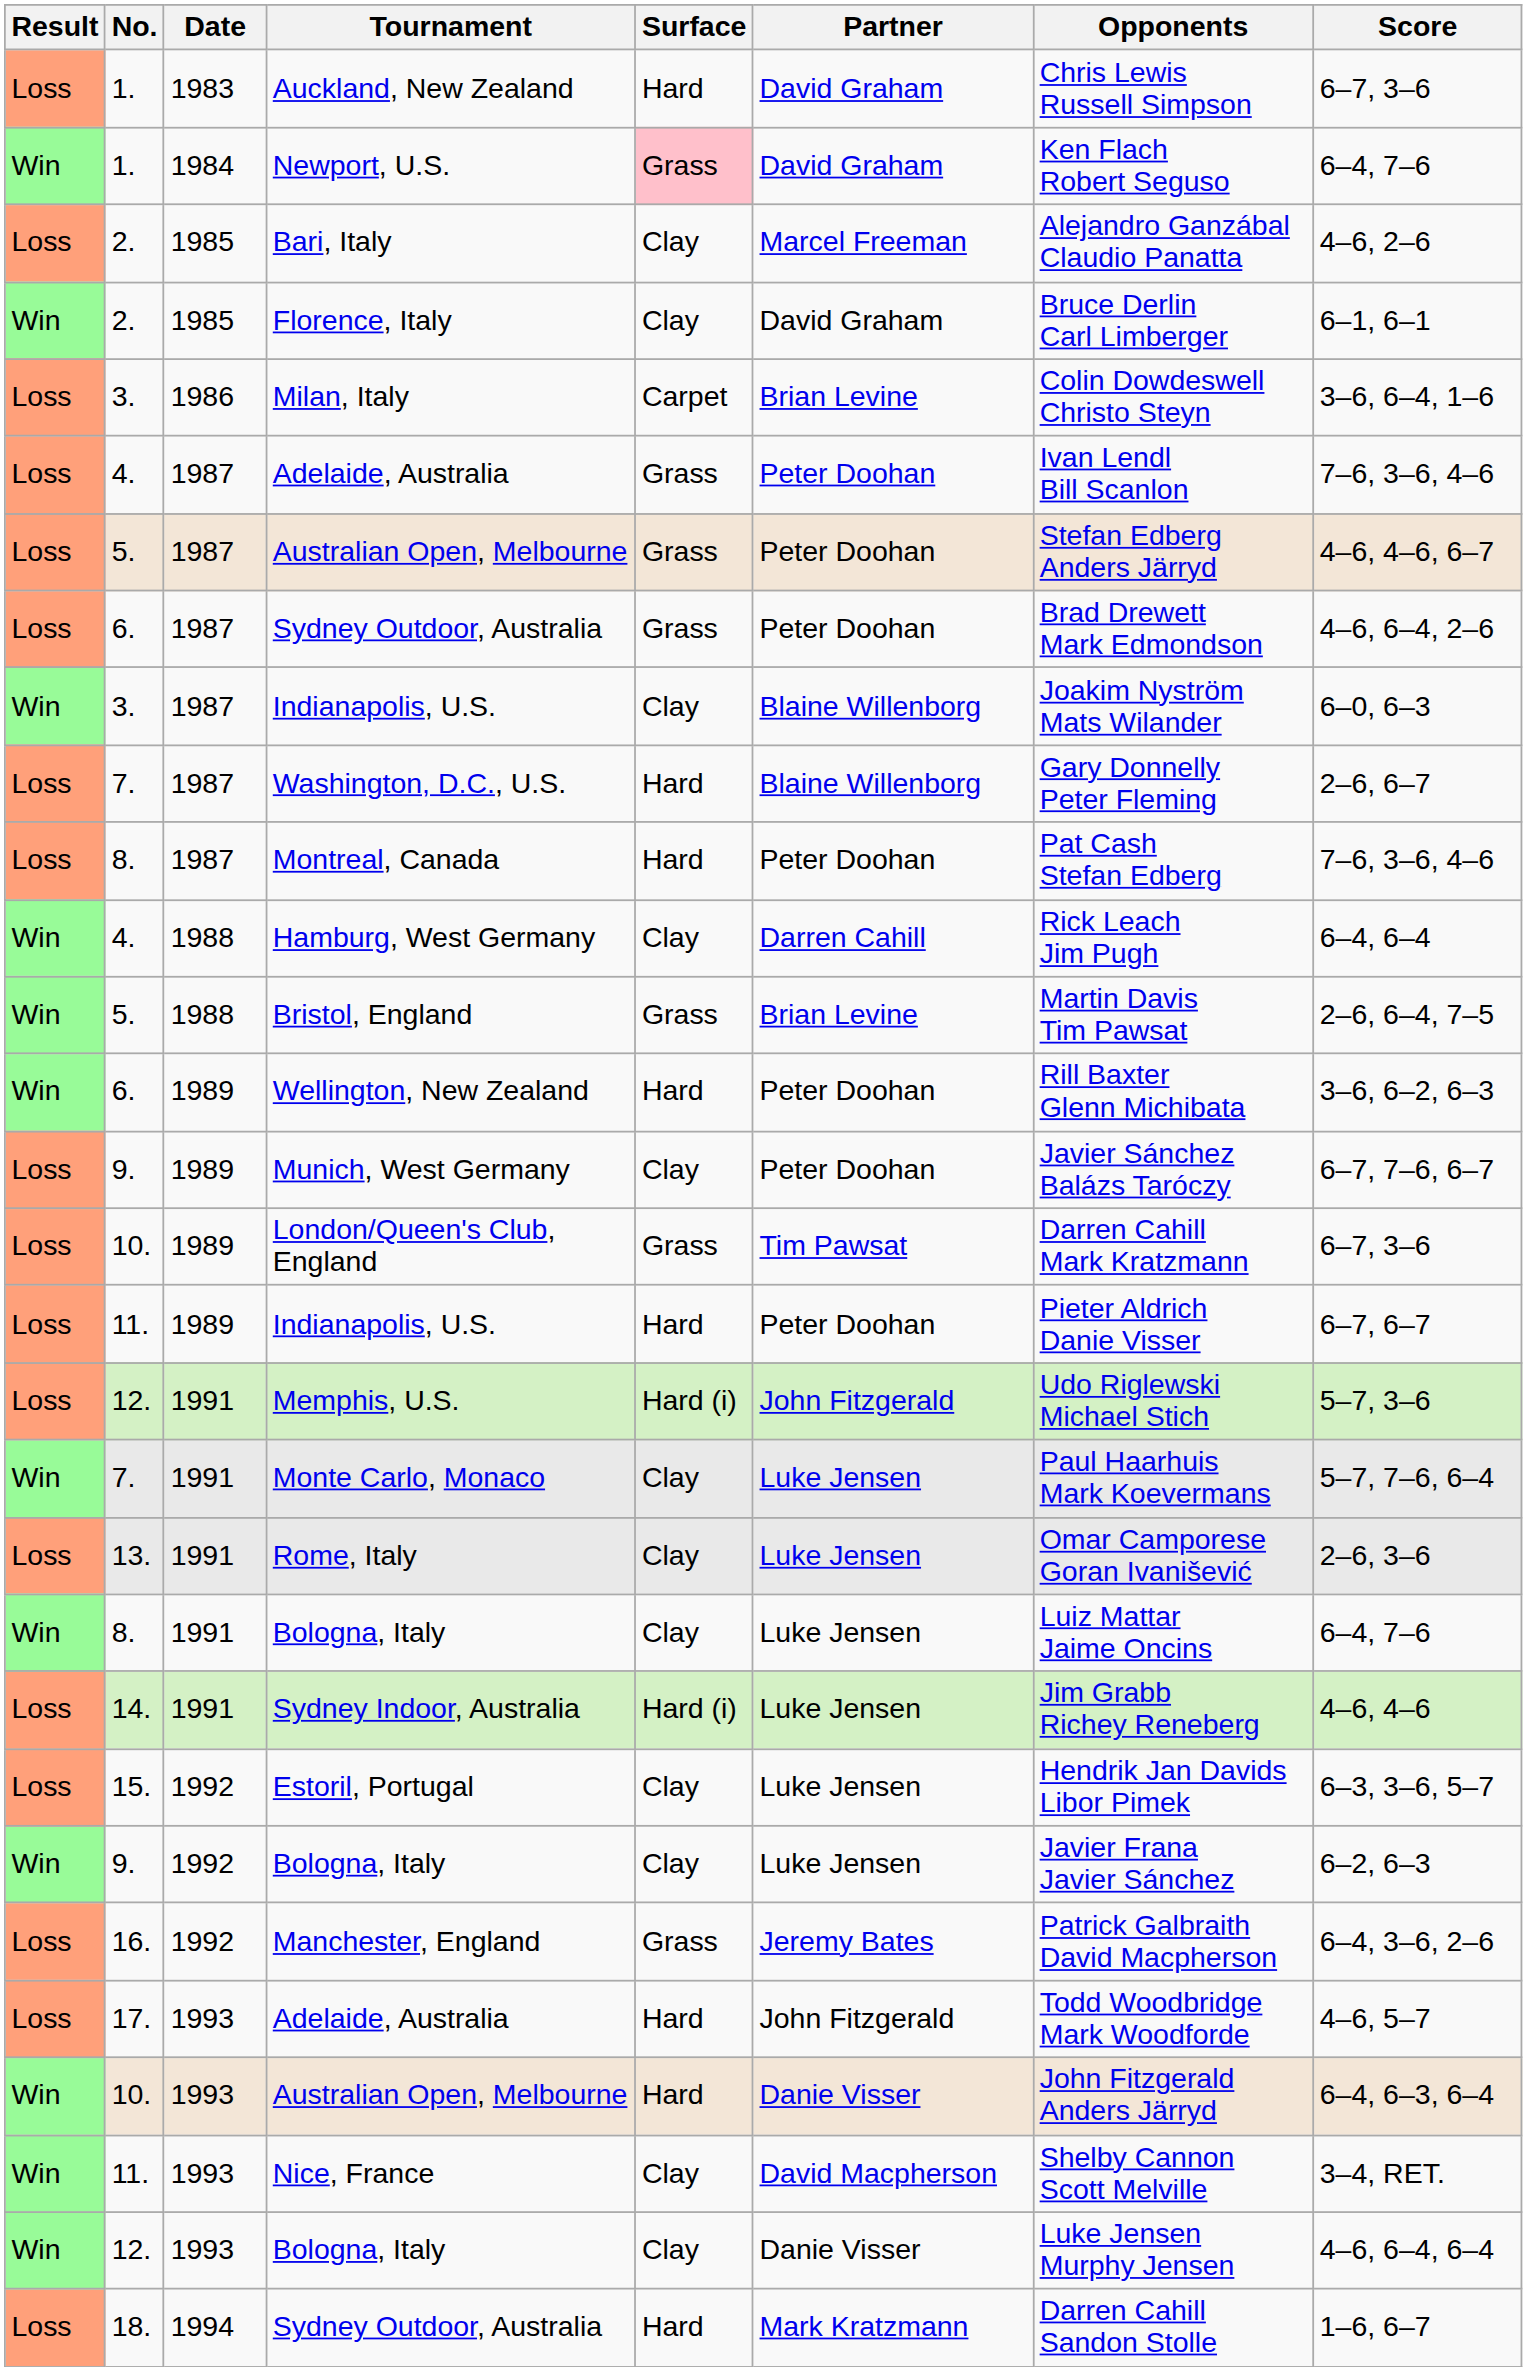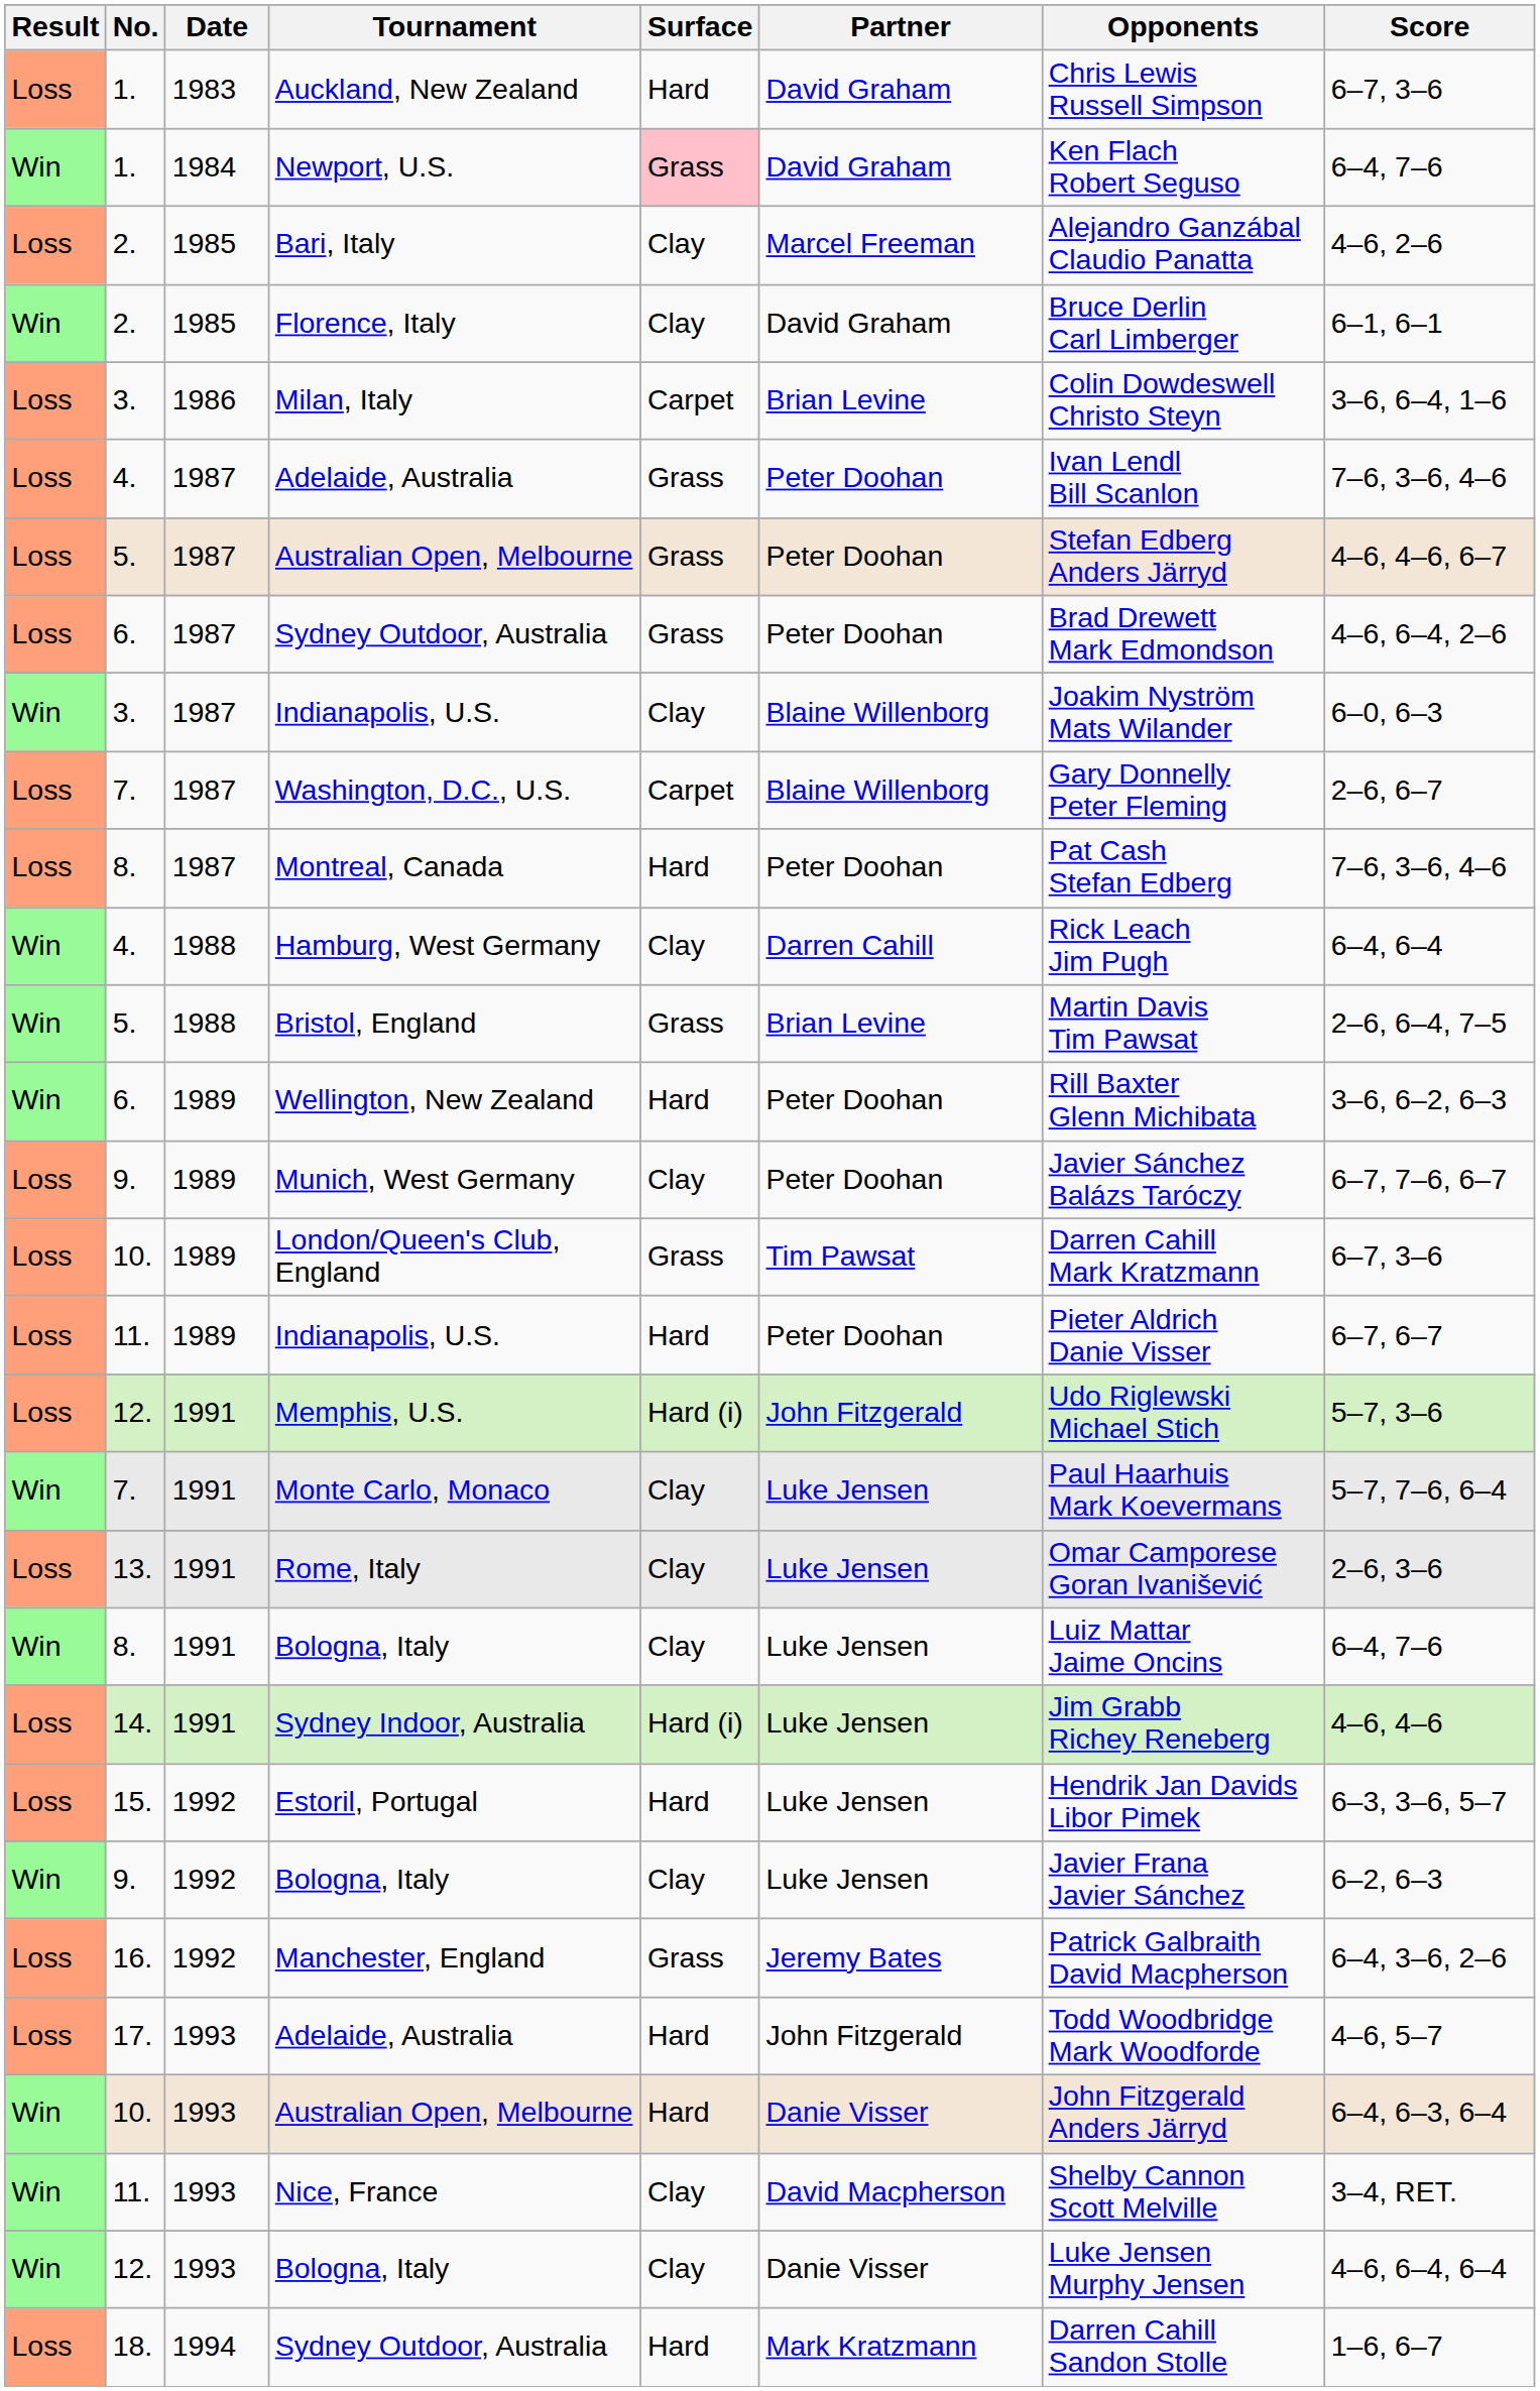 <table class="sortable wikitable">
 <tr>
 <th style="width:40px">Result</th>
 <th style="width:25px">No.</th>
 <th style="width:50px">Date</th>
 <th style="width:200px">Tournament</th>
 <th style="width:50px">Surface</th>
 <th style="width:150px">Partner</th>
 <th style="width:150px">Opponents</th>
 <th style="width:110px" class="unsortable">Score</th>
 </tr>
 <tr>
 <td style="background:#ffa07a;">Loss</td>
 <td>1.</td>
 <td>1983</td>
 <td><a href='#'>Auckland</a>, New Zealand</td>
 <td>Hard</td>
 <td> <a href='#'>David Graham</a></td>
 <td> <a href='#'>Chris Lewis</a> <br>  <a href='#'>Russell Simpson</a></td>
 <td>6–7, 3–6</td>
 </tr>
 <tr>
 <td style="background:#98fb98;">Win</td>
 <td>1.</td>
 <td>1984</td>
 <td><a href='#'>Newport</a>, U.S.</td>
 <td style="background: pink;">Grass</td>
 <td> <a href='#'>David Graham</a></td>
 <td> <a href='#'>Ken Flach</a> <br>  <a href='#'>Robert Seguso</a></td>
 <td>6–4, 7–6</td>
 </tr>
 <tr>
 <td style="background:#ffa07a;">Loss</td>
 <td>2.</td>
 <td>1985</td>
 <td><a href='#'>Bari</a>, Italy</td>
 <td>Clay</td>
 <td> <a href='#'>Marcel Freeman</a></td>
 <td> <a href='#'>Alejandro Ganzábal</a> <br>  <a href='#'>Claudio Panatta</a></td>
 <td>4–6, 2–6</td>
 </tr>
 <tr>
 <td style="background:#98fb98;">Win</td>
 <td>2.</td>
 <td>1985</td>
 <td><a href='#'>Florence</a>, Italy</td>
 <td>Clay</td>
 <td> David Graham</td>
 <td> <a href='#'>Bruce Derlin</a> <br>  <a href='#'>Carl Limberger</a></td>
 <td>6–1, 6–1</td>
 </tr>
 <tr>
 <td style="background:#ffa07a;">Loss</td>
 <td>3.</td>
 <td>1986</td>
 <td><a href='#'>Milan</a>, Italy</td>
 <td>Carpet</td>
 <td> <a href='#'>Brian Levine</a></td>
 <td> <a href='#'>Colin Dowdeswell</a> <br>  <a href='#'>Christo Steyn</a></td>
 <td>3–6, 6–4, 1–6</td>
 </tr>
 <tr>
 <td style="background:#ffa07a;">Loss</td>
 <td>4.</td>
 <td>1987</td>
 <td><a href='#'>Adelaide</a>, Australia</td>
 <td>Grass</td>
 <td> <a href='#'>Peter Doohan</a></td>
 <td> <a href='#'>Ivan Lendl</a> <br>  <a href='#'>Bill Scanlon</a></td>
 <td>7–6, 3–6, 4–6</td>
 </tr>
 <tr bgcolor="#f3e6d7">
 <td style="background:#ffa07a;">Loss</td>
 <td>5.</td>
 <td>1987</td>
 <td><a href='#'>Australian Open</a>, <a href='#'>Melbourne</a></td>
 <td>Grass</td>
 <td> Peter Doohan</td>
 <td> <a href='#'>Stefan Edberg</a> <br>  <a href='#'>Anders Järryd</a></td>
 <td>4–6, 4–6, 6–7</td>
 </tr>
 <tr>
 <td style="background:#ffa07a;">Loss</td>
 <td>6.</td>
 <td>1987</td>
 <td><a href='#'>Sydney Outdoor</a>, Australia</td>
 <td>Grass</td>
 <td> Peter Doohan</td>
 <td> <a href='#'>Brad Drewett</a> <br>  <a href='#'>Mark Edmondson</a></td>
 <td>4–6, 6–4, 2–6</td>
 </tr>
 <tr>
 <td style="background:#98fb98;">Win</td>
 <td>3.</td>
 <td>1987</td>
 <td><a href='#'>Indianapolis</a>, U.S.</td>
 <td>Clay</td>
 <td> <a href='#'>Blaine Willenborg</a></td>
 <td> <a href='#'>Joakim Nyström</a> <br>  <a href='#'>Mats Wilander</a></td>
 <td>6–0, 6–3</td>
 </tr>
 <tr>
 <td style="background:#ffa07a;">Loss</td>
 <td>7.</td>
 <td>1987</td>
 <td><a href='#'>Washington, D.C.</a>, U.S.</td>
-<td>Hard</td>
+<td>Carpet</td>
 <td> <a href='#'>Blaine Willenborg</a></td>
 <td> <a href='#'>Gary Donnelly</a> <br>  <a href='#'>Peter Fleming</a></td>
 <td>2–6, 6–7</td>
 </tr>
 <tr>
 <td style="background:#ffa07a;">Loss</td>
 <td>8.</td>
 <td>1987</td>
 <td><a href='#'>Montreal</a>, Canada</td>
 <td>Hard</td>
 <td> Peter Doohan</td>
 <td> <a href='#'>Pat Cash</a> <br>  <a href='#'>Stefan Edberg</a></td>
 <td>7–6, 3–6, 4–6</td>
 </tr>
 <tr>
 <td style="background:#98fb98;">Win</td>
 <td>4.</td>
 <td>1988</td>
 <td><a href='#'>Hamburg</a>, West Germany</td>
 <td>Clay</td>
 <td> <a href='#'>Darren Cahill</a></td>
 <td> <a href='#'>Rick Leach</a> <br>  <a href='#'>Jim Pugh</a></td>
 <td>6–4, 6–4</td>
 </tr>
 <tr>
 <td style="background:#98fb98;">Win</td>
 <td>5.</td>
 <td>1988</td>
 <td><a href='#'>Bristol</a>, England</td>
 <td>Grass</td>
 <td> <a href='#'>Brian Levine</a></td>
 <td> <a href='#'>Martin Davis</a> <br>  <a href='#'>Tim Pawsat</a></td>
 <td>2–6, 6–4, 7–5</td>
 </tr>
 <tr>
 <td style="background:#98fb98;">Win</td>
 <td>6.</td>
 <td>1989</td>
 <td><a href='#'>Wellington</a>, New Zealand</td>
 <td>Hard</td>
 <td> Peter Doohan</td>
 <td> <a href='#'>Rill Baxter</a> <br>  <a href='#'>Glenn Michibata</a></td>
 <td>3–6, 6–2, 6–3</td>
 </tr>
 <tr>
 <td style="background:#ffa07a;">Loss</td>
 <td>9.</td>
 <td>1989</td>
 <td><a href='#'>Munich</a>, West Germany</td>
 <td>Clay</td>
 <td> Peter Doohan</td>
 <td> <a href='#'>Javier Sánchez</a> <br>  <a href='#'>Balázs Taróczy</a></td>
 <td>6–7, 7–6, 6–7</td>
 </tr>
 <tr>
 <td style="background:#ffa07a;">Loss</td>
 <td>10.</td>
 <td>1989</td>
 <td><a href='#'>London/Queen's Club</a>, England</td>
 <td>Grass</td>
 <td> <a href='#'>Tim Pawsat</a></td>
 <td> <a href='#'>Darren Cahill</a> <br>  <a href='#'>Mark Kratzmann</a></td>
 <td>6–7, 3–6</td>
 </tr>
 <tr>
 <td style="background:#ffa07a;">Loss</td>
 <td>11.</td>
 <td>1989</td>
 <td><a href='#'>Indianapolis</a>, U.S.</td>
 <td>Hard</td>
 <td> Peter Doohan</td>
 <td> <a href='#'>Pieter Aldrich</a> <br>  <a href='#'>Danie Visser</a></td>
 <td>6–7, 6–7</td>
 </tr>
 <tr bgcolor="#d4f1c5">
 <td style="background:#ffa07a;">Loss</td>
 <td>12.</td>
 <td>1991</td>
 <td><a href='#'>Memphis</a>, U.S.</td>
 <td>Hard (i)</td>
 <td> <a href='#'>John Fitzgerald</a></td>
 <td> <a href='#'>Udo Riglewski</a> <br>  <a href='#'>Michael Stich</a></td>
 <td>5–7, 3–6</td>
 </tr>
 <tr bgcolor="#e9e9e9">
 <td style="background:#98fb98;">Win</td>
 <td>7.</td>
 <td>1991</td>
 <td><a href='#'>Monte Carlo</a>, <a href='#'>Monaco</a></td>
 <td>Clay</td>
 <td> <a href='#'>Luke Jensen</a></td>
 <td> <a href='#'>Paul Haarhuis</a> <br>  <a href='#'>Mark Koevermans</a></td>
 <td>5–7, 7–6, 6–4</td>
 </tr>
 <tr bgcolor="#e9e9e9">
 <td style="background:#ffa07a;">Loss</td>
 <td>13.</td>
 <td>1991</td>
 <td><a href='#'>Rome</a>, Italy</td>
 <td>Clay</td>
 <td> <a href='#'>Luke Jensen</a></td>
 <td> <a href='#'>Omar Camporese</a> <br>  <a href='#'>Goran Ivanišević</a></td>
 <td>2–6, 3–6</td>
 </tr>
 <tr>
 <td style="background:#98fb98;">Win</td>
 <td>8.</td>
 <td>1991</td>
 <td><a href='#'>Bologna</a>, Italy</td>
 <td>Clay</td>
 <td> Luke Jensen</td>
 <td> <a href='#'>Luiz Mattar</a> <br>  <a href='#'>Jaime Oncins</a></td>
 <td>6–4, 7–6</td>
 </tr>
 <tr bgcolor="#d4f1c5">
 <td style="background:#ffa07a;">Loss</td>
 <td>14.</td>
 <td>1991</td>
 <td><a href='#'>Sydney Indoor</a>, Australia</td>
 <td>Hard (i)</td>
 <td> Luke Jensen</td>
 <td> <a href='#'>Jim Grabb</a> <br>  <a href='#'>Richey Reneberg</a></td>
 <td>4–6, 4–6</td>
 </tr>
 <tr>
 <td style="background:#ffa07a;">Loss</td>
 <td>15.</td>
 <td>1992</td>
 <td><a href='#'>Estoril</a>, Portugal</td>
-<td>Clay</td>
+<td>Hard</td>
 <td> Luke Jensen</td>
 <td> <a href='#'>Hendrik Jan Davids</a> <br>  <a href='#'>Libor Pimek</a></td>
 <td>6–3, 3–6, 5–7</td>
 </tr>
 <tr>
 <td style="background:#98fb98;">Win</td>
 <td>9.</td>
 <td>1992</td>
 <td><a href='#'>Bologna</a>, Italy</td>
 <td>Clay</td>
 <td> Luke Jensen</td>
 <td> <a href='#'>Javier Frana</a> <br>  <a href='#'>Javier Sánchez</a></td>
 <td>6–2, 6–3</td>
 </tr>
 <tr>
 <td style="background:#ffa07a;">Loss</td>
 <td>16.</td>
 <td>1992</td>
 <td><a href='#'>Manchester</a>, England</td>
 <td>Grass</td>
 <td> <a href='#'>Jeremy Bates</a></td>
 <td> <a href='#'>Patrick Galbraith</a> <br>  <a href='#'>David Macpherson</a></td>
 <td>6–4, 3–6, 2–6</td>
 </tr>
 <tr>
 <td style="background:#ffa07a;">Loss</td>
 <td>17.</td>
 <td>1993</td>
 <td><a href='#'>Adelaide</a>, Australia</td>
 <td>Hard</td>
 <td> John Fitzgerald</td>
 <td> <a href='#'>Todd Woodbridge</a> <br>  <a href='#'>Mark Woodforde</a></td>
 <td>4–6, 5–7</td>
 </tr>
 <tr bgcolor="#f3e6d7">
 <td style="background:#98fb98;">Win</td>
 <td>10.</td>
 <td>1993</td>
 <td><a href='#'>Australian Open</a>, <a href='#'>Melbourne</a></td>
 <td>Hard</td>
 <td> <a href='#'>Danie Visser</a></td>
 <td> <a href='#'>John Fitzgerald</a> <br>  <a href='#'>Anders Järryd</a></td>
 <td>6–4, 6–3, 6–4</td>
 </tr>
 <tr>
 <td style="background:#98fb98;">Win</td>
 <td>11.</td>
 <td>1993</td>
 <td><a href='#'>Nice</a>, France</td>
 <td>Clay</td>
 <td> <a href='#'>David Macpherson</a></td>
 <td> <a href='#'>Shelby Cannon</a> <br>  <a href='#'>Scott Melville</a></td>
 <td>3–4, RET.</td>
 </tr>
 <tr>
 <td style="background:#98fb98;">Win</td>
 <td>12.</td>
 <td>1993</td>
 <td><a href='#'>Bologna</a>, Italy</td>
 <td>Clay</td>
 <td> Danie Visser</td>
 <td> <a href='#'>Luke Jensen</a> <br>  <a href='#'>Murphy Jensen</a></td>
 <td>4–6, 6–4, 6–4</td>
 </tr>
 <tr>
 <td style="background:#ffa07a;">Loss</td>
 <td>18.</td>
 <td>1994</td>
 <td><a href='#'>Sydney Outdoor</a>, Australia</td>
 <td>Hard</td>
 <td> <a href='#'>Mark Kratzmann</a></td>
 <td> <a href='#'>Darren Cahill</a> <br>  <a href='#'>Sandon Stolle</a></td>
 <td>1–6, 6–7</td>
 </tr>
 </table>
